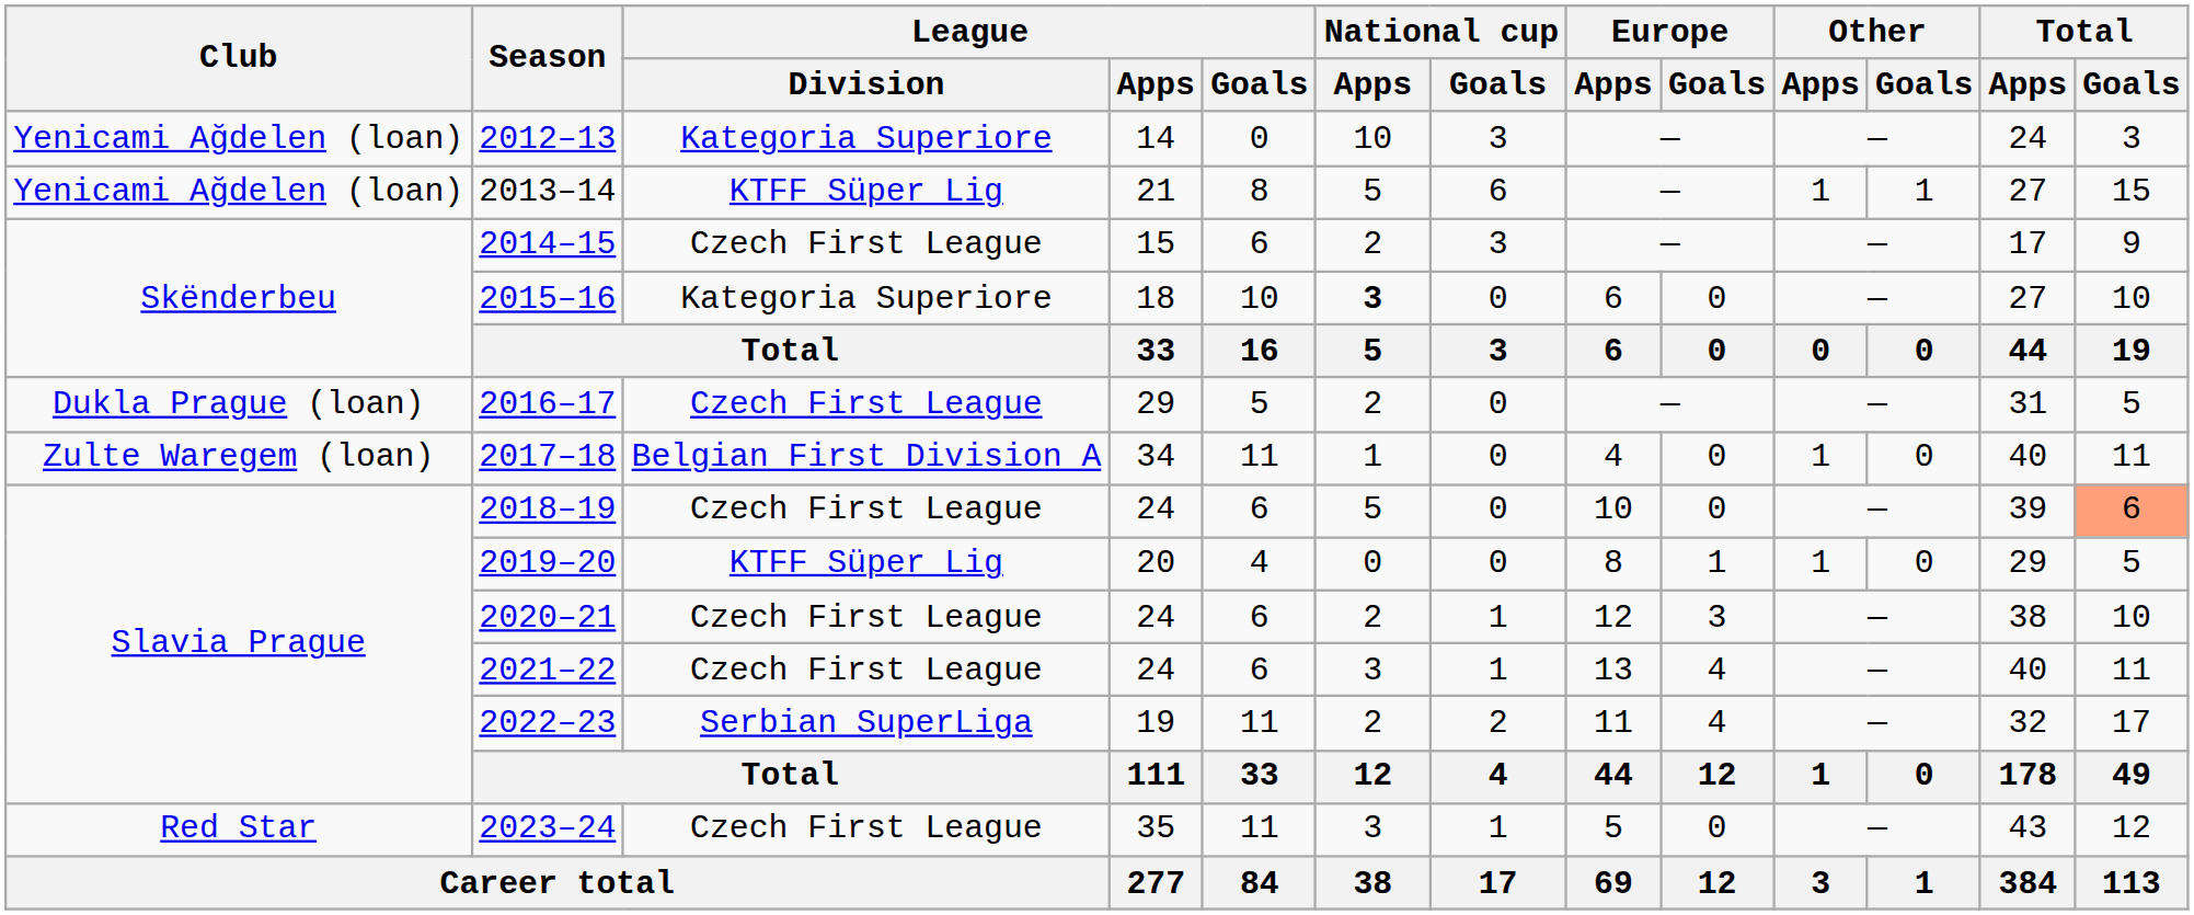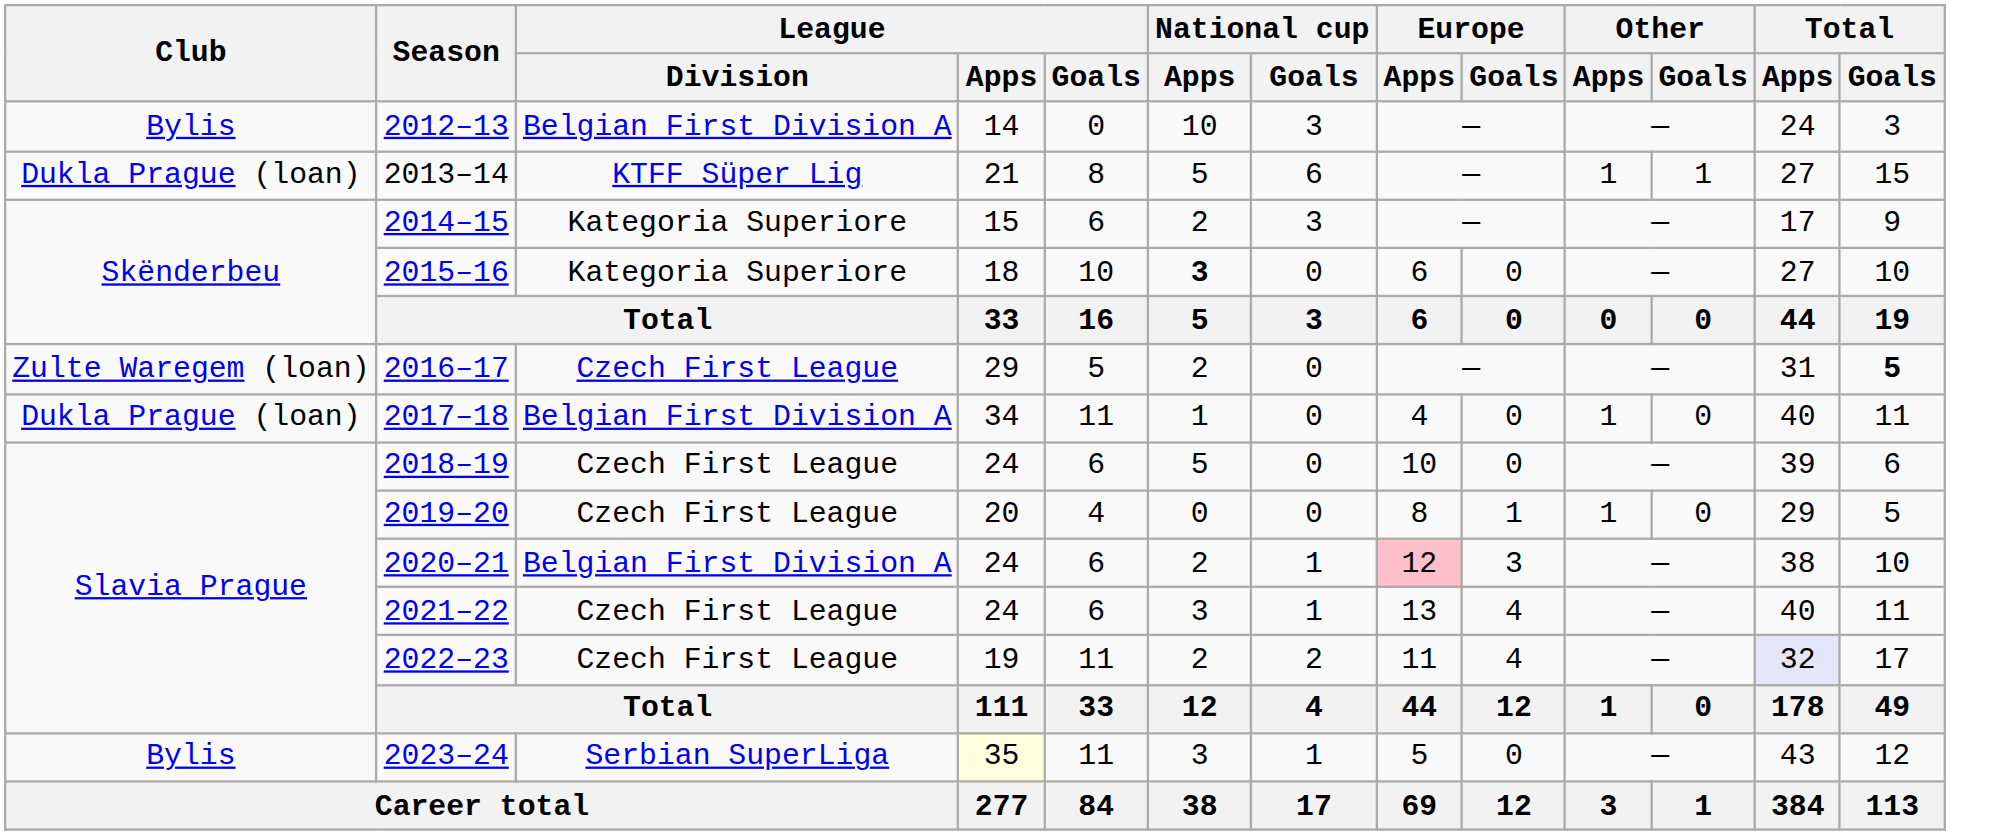 <table class="wikitable" style="text-align:center">
 <tr>
 <th rowspan="2">Club</th>
 <th rowspan="2">Season</th>
 <th colspan="3">League</th>
 <th colspan="2">National cup</th>
 <th colspan="2">Europe</th>
 <th colspan="2">Other</th>
 <th colspan="2">Total</th>
 </tr>
 <tr>
 <th>Division</th>
 <th>Apps</th>
 <th>Goals</th>
 <th>Apps</th>
 <th>Goals</th>
 <th>Apps</th>
 <th>Goals</th>
 <th>Apps</th>
 <th>Goals</th>
 <th>Apps</th>
 <th>Goals</th>
 </tr>
 <tr>
-<td><a href='#'>Yenicami Ağdelen</a> (loan)</td>
+<td><a href='#'>Bylis</a></td>
 <td><a href='#'>2012–13</a></td>
-<td><a href='#'>Kategoria Superiore</a></td>
+<td><a href='#'>Belgian First Division A</a></td>
 <td>14</td>
 <td>0</td>
 <td>10</td>
 <td>3</td>
 <td colspan="2">—</td>
 <td colspan="2">—</td>
 <td>24</td>
 <td>3</td>
 </tr>
 <tr>
-<td><a href='#'>Yenicami Ağdelen</a> (loan)</td>
+<td><a href='#'>Dukla Prague</a> (loan)</td>
 <td>2013–14</td>
 <td><a href='#'>KTFF Süper Lig</a></td>
 <td>21</td>
 <td>8</td>
 <td>5</td>
 <td>6</td>
 <td colspan="2">—</td>
 <td>1</td>
 <td>1</td>
 <td>27</td>
 <td>15</td>
 </tr>
 <tr>
 <td rowspan="3"><a href='#'>Skënderbeu</a></td>
 <td><a href='#'>2014–15</a></td>
-<td>Czech First League</td>
+<td>Kategoria Superiore</td>
 <td>15</td>
 <td>6</td>
 <td>2</td>
 <td>3</td>
 <td colspan="2">—</td>
 <td colspan="2">—</td>
 <td>17</td>
 <td>9</td>
 </tr>
 <tr>
 <td><a href='#'>2015–16</a></td>
 <td>Kategoria Superiore</td>
 <td>18</td>
 <td>10</td>
 <td><strong>3</strong></td>
 <td>0</td>
 <td>6</td>
 <td>0</td>
 <td colspan="2">—</td>
 <td>27</td>
 <td>10</td>
 </tr>
 <tr>
 <th colspan="2">Total</th>
 <th>33</th>
 <th>16</th>
 <th>5</th>
 <th>3</th>
 <th>6</th>
 <th>0</th>
 <th>0</th>
 <th>0</th>
 <th>44</th>
 <th>19</th>
 </tr>
 <tr>
-<td><a href='#'>Dukla Prague</a> (loan)</td>
+<td><a href='#'>Zulte Waregem</a> (loan)</td>
 <td><a href='#'>2016–17</a></td>
 <td><a href='#'>Czech First League</a></td>
 <td>29</td>
 <td>5</td>
 <td>2</td>
 <td>0</td>
 <td colspan="2">—</td>
 <td colspan="2">—</td>
 <td>31</td>
-<td>5</td>
+<td><strong>5</strong></td>
 </tr>
 <tr>
-<td><a href='#'>Zulte Waregem</a> (loan)</td>
+<td><a href='#'>Dukla Prague</a> (loan)</td>
 <td><a href='#'>2017–18</a></td>
 <td><a href='#'>Belgian First Division A</a></td>
 <td>34</td>
 <td>11</td>
 <td>1</td>
 <td>0</td>
 <td>4</td>
 <td>0</td>
 <td>1</td>
 <td>0</td>
 <td>40</td>
 <td>11</td>
 </tr>
 <tr>
 <td rowspan="6"><a href='#'>Slavia Prague</a></td>
 <td><a href='#'>2018–19</a></td>
 <td>Czech First League</td>
 <td>24</td>
 <td>6</td>
 <td>5</td>
 <td>0</td>
 <td>10</td>
 <td>0</td>
 <td colspan="2">—</td>
 <td>39</td>
-<td style="background: lightsalmon;">6</td>
+<td>6</td>
 </tr>
 <tr>
 <td><a href='#'>2019–20</a></td>
-<td><a href='#'>KTFF Süper Lig</a></td>
+<td>Czech First League</td>
 <td>20</td>
 <td>4</td>
 <td>0</td>
 <td>0</td>
 <td>8</td>
 <td>1</td>
 <td>1</td>
 <td>0</td>
 <td>29</td>
 <td>5</td>
 </tr>
 <tr>
 <td><a href='#'>2020–21</a></td>
-<td>Czech First League</td>
+<td><a href='#'>Belgian First Division A</a></td>
 <td>24</td>
 <td>6</td>
 <td>2</td>
 <td>1</td>
-<td>12</td>
+<td style="background: pink;">12</td>
 <td>3</td>
 <td colspan="2">—</td>
 <td>38</td>
 <td>10</td>
 </tr>
 <tr>
 <td><a href='#'>2021–22</a></td>
 <td>Czech First League</td>
 <td>24</td>
 <td>6</td>
 <td>3</td>
 <td>1</td>
 <td>13</td>
 <td>4</td>
 <td colspan="2">—</td>
 <td>40</td>
 <td>11</td>
 </tr>
 <tr>
 <td><a href='#'>2022–23</a></td>
-<td><a href='#'>Serbian SuperLiga</a></td>
+<td>Czech First League</td>
 <td>19</td>
 <td>11</td>
 <td>2</td>
 <td>2</td>
 <td>11</td>
 <td>4</td>
 <td colspan="2">—</td>
-<td>32</td>
+<td style="background: lavender;">32</td>
 <td>17</td>
 </tr>
 <tr>
 <th colspan="2">Total</th>
 <th>111</th>
 <th>33</th>
 <th>12</th>
 <th>4</th>
 <th>44</th>
 <th>12</th>
 <th>1</th>
 <th>0</th>
 <th>178</th>
 <th>49</th>
 </tr>
 <tr>
-<td><a href='#'>Red Star</a></td>
+<td><a href='#'>Bylis</a></td>
 <td><a href='#'>2023–24</a></td>
-<td>Czech First League</td>
-<td>35</td>
+<td><a href='#'>Serbian SuperLiga</a></td>
+<td style="background: lightyellow;">35</td>
 <td>11</td>
 <td>3</td>
 <td>1</td>
 <td>5</td>
 <td>0</td>
 <td colspan="2">—</td>
 <td>43</td>
 <td>12</td>
 </tr>
 <tr>
 <th colspan="3">Career total</th>
 <th>277</th>
 <th>84</th>
 <th>38</th>
 <th>17</th>
 <th>69</th>
 <th>12</th>
 <th>3</th>
 <th>1</th>
 <th>384</th>
 <th>113</th>
 </tr>
 </table>
